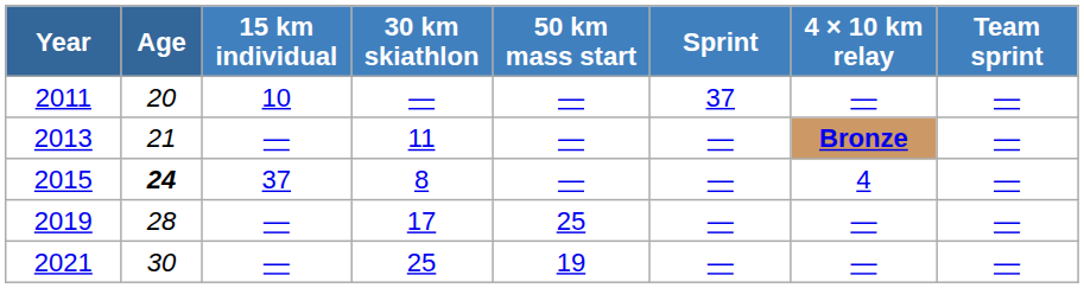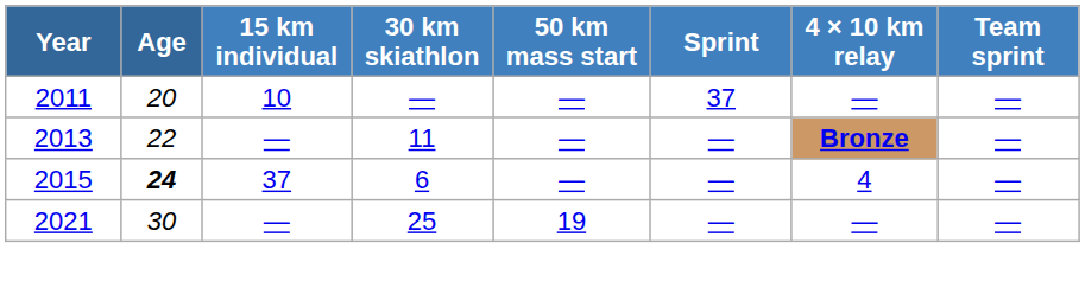 <table class="wikitable" style="font-size:95%; text-align:center; border:grey solid 1px; border-collapse:collapse; background:#ffffff;">
 <tr>
 <th style="background-color:#369; color:white; width:60px;"> Year </th>
 <th style="background-color:#369; color:white; width:40px;"> Age </th>
 <th style="background-color:#4180be; color:white; width:75px;"> 15 km <br> individual </th>
 <th style="background-color:#4180be; color:white; width:75px;"> 30 km <br> skiathlon </th>
 <th style="background-color:#4180be; color:white; width:75px;"> 50 km <br> mass start </th>
 <th style="background-color:#4180be; color:white; width:75px;"> Sprint </th>
 <th style="background-color:#4180be; color:white; width:75px;"> 4 × 10 km <br> relay </th>
 <th style="background-color:#4180be; color:white; width:75px;"> Team <br> sprint </th>
 </tr>
 <tr>
 <td><a href='#'>2011</a></td>
 <td><em>20</em></td>
 <td><a href='#'>10</a></td>
 <td><a href='#'>—</a></td>
 <td><a href='#'>—</a></td>
 <td><a href='#'>37</a></td>
 <td><a href='#'>—</a></td>
 <td><a href='#'>—</a></td>
 </tr>
 <tr>
 <td><a href='#'>2013</a></td>
-<td><em>21</em></td>
+<td><em>22</em></td>
 <td><a href='#'>—</a></td>
 <td><a href='#'>11</a></td>
 <td><a href='#'>—</a></td>
 <td><a href='#'>—</a></td>
 <td bgcolor=cc9966><a href='#'><strong>Bronze</strong></a></td>
 <td><a href='#'>—</a></td>
 </tr>
 <tr>
 <td><a href='#'>2015</a></td>
 <td><strong><em>24</em></strong></td>
 <td><a href='#'>37</a></td>
-<td><a href='#'>8</a></td>
+<td><a href='#'>6</a></td>
 <td><a href='#'>—</a></td>
 <td><a href='#'>—</a></td>
 <td><a href='#'>4</a></td>
-<td><a href='#'>—</a></td>
-</tr>
-<tr>
-<td><a href='#'>2019</a></td>
-<td><em>28</em></td>
-<td><a href='#'>—</a></td>
-<td><a href='#'>17</a></td>
-<td><a href='#'>25</a></td>
-<td><a href='#'>—</a></td>
-<td><a href='#'>—</a></td>
 <td><a href='#'>—</a></td>
 </tr>
 <tr>
 <td><a href='#'>2021</a></td>
 <td><em>30</em></td>
 <td><a href='#'>—</a></td>
 <td><a href='#'>25</a></td>
 <td><a href='#'>19</a></td>
 <td><a href='#'>—</a></td>
 <td><a href='#'>—</a></td>
 <td><a href='#'>—</a></td>
 </tr>
 </table>
